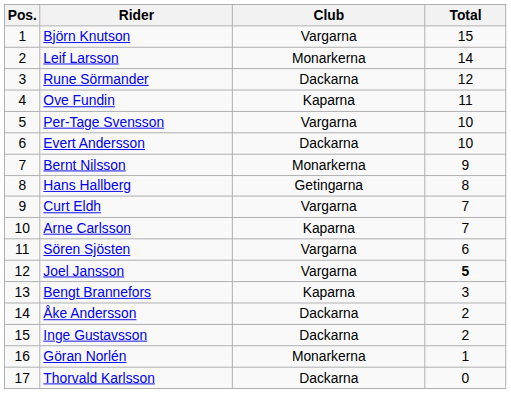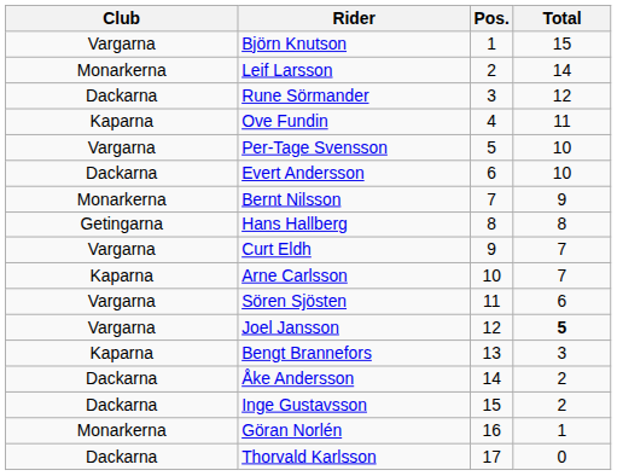 <table class=wikitable style="font-size:93%;">
 <tr>
+<th width=200px>Club</th>
+<th width=200px>Rider</th>
 <th width=25px>Pos.</th>
-<th width=200px>Rider</th>
-<th width=200px>Club</th>
 <th width=80px>Total</th>
 </tr>
 <tr align=center>
+<td>Vargarna</td>
+<td align=left><a href='#'>Björn Knutson</a></td>
 <td>1</td>
-<td align=left><a href='#'>Björn Knutson</a></td>
-<td>Vargarna</td>
 <td>15</td>
 </tr>
 <tr align=center>
+<td>Monarkerna</td>
+<td align=left><a href='#'>Leif Larsson</a></td>
 <td>2</td>
-<td align=left><a href='#'>Leif Larsson</a></td>
-<td>Monarkerna</td>
 <td>14</td>
 </tr>
 <tr align=center>
+<td>Dackarna</td>
+<td align=left><a href='#'>Rune Sörmander</a></td>
 <td>3</td>
-<td align=left><a href='#'>Rune Sörmander</a></td>
-<td>Dackarna</td>
 <td>12</td>
 </tr>
 <tr align=center>
+<td>Kaparna</td>
+<td align=left><a href='#'>Ove Fundin</a></td>
 <td>4</td>
-<td align=left><a href='#'>Ove Fundin</a></td>
-<td>Kaparna</td>
 <td>11</td>
 </tr>
 <tr align=center>
+<td>Vargarna</td>
+<td align=left><a href='#'>Per-Tage Svensson</a></td>
 <td>5</td>
-<td align=left><a href='#'>Per-Tage Svensson</a></td>
-<td>Vargarna</td>
 <td>10</td>
 </tr>
 <tr align=center>
+<td>Dackarna</td>
+<td align=left><a href='#'>Evert Andersson</a></td>
 <td>6</td>
-<td align=left><a href='#'>Evert Andersson</a></td>
-<td>Dackarna</td>
 <td>10</td>
 </tr>
 <tr align=center>
+<td>Monarkerna</td>
+<td align=left><a href='#'>Bernt Nilsson</a></td>
 <td>7</td>
-<td align=left><a href='#'>Bernt Nilsson</a></td>
-<td>Monarkerna</td>
 <td>9</td>
 </tr>
 <tr align=center>
+<td>Getingarna</td>
+<td align=left><a href='#'>Hans Hallberg</a></td>
 <td>8</td>
-<td align=left><a href='#'>Hans Hallberg</a></td>
-<td>Getingarna</td>
 <td>8</td>
 </tr>
 <tr align=center>
+<td>Vargarna</td>
+<td align=left><a href='#'>Curt Eldh</a></td>
 <td>9</td>
-<td align=left><a href='#'>Curt Eldh</a></td>
-<td>Vargarna</td>
 <td>7</td>
 </tr>
 <tr align=center>
+<td>Kaparna</td>
+<td align=left><a href='#'>Arne Carlsson</a></td>
 <td>10</td>
-<td align=left><a href='#'>Arne Carlsson</a></td>
-<td>Kaparna</td>
 <td>7</td>
 </tr>
 <tr align=center>
+<td>Vargarna</td>
+<td align=left><a href='#'>Sören Sjösten</a></td>
 <td>11</td>
-<td align=left><a href='#'>Sören Sjösten</a></td>
-<td>Vargarna</td>
 <td>6</td>
 </tr>
 <tr align=center>
+<td>Vargarna</td>
+<td align=left><a href='#'>Joel Jansson</a></td>
 <td>12</td>
-<td align=left><a href='#'>Joel Jansson</a></td>
-<td>Vargarna</td>
 <td><strong>5</strong></td>
 </tr>
 <tr align=center>
+<td>Kaparna</td>
+<td align=left><a href='#'>Bengt Brannefors</a></td>
 <td>13</td>
-<td align=left><a href='#'>Bengt Brannefors</a></td>
-<td>Kaparna</td>
 <td>3</td>
 </tr>
 <tr align=center>
+<td>Dackarna</td>
+<td align=left><a href='#'>Åke Andersson</a></td>
 <td>14</td>
-<td align=left><a href='#'>Åke Andersson</a></td>
-<td>Dackarna</td>
 <td>2</td>
 </tr>
 <tr align=center>
+<td>Dackarna</td>
+<td align=left><a href='#'>Inge Gustavsson</a></td>
 <td>15</td>
-<td align=left><a href='#'>Inge Gustavsson</a></td>
-<td>Dackarna</td>
 <td>2</td>
 </tr>
 <tr align=center>
+<td>Monarkerna</td>
+<td align=left><a href='#'>Göran Norlén</a></td>
 <td>16</td>
-<td align=left><a href='#'>Göran Norlén</a></td>
-<td>Monarkerna</td>
 <td>1</td>
 </tr>
 <tr align=center>
+<td>Dackarna</td>
+<td align=left><a href='#'>Thorvald Karlsson</a></td>
 <td>17</td>
-<td align=left><a href='#'>Thorvald Karlsson</a></td>
-<td>Dackarna</td>
 <td>0</td>
 </tr>
 </table>
